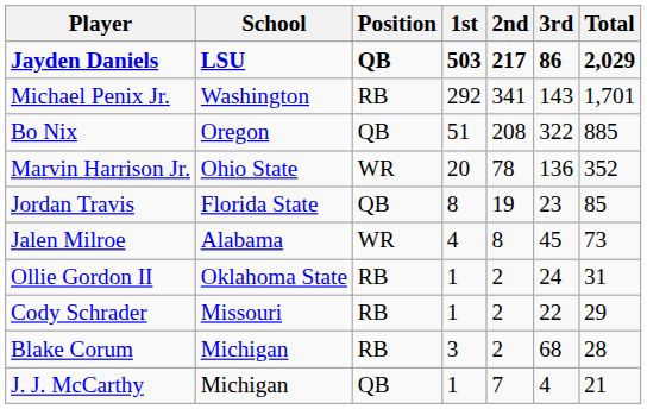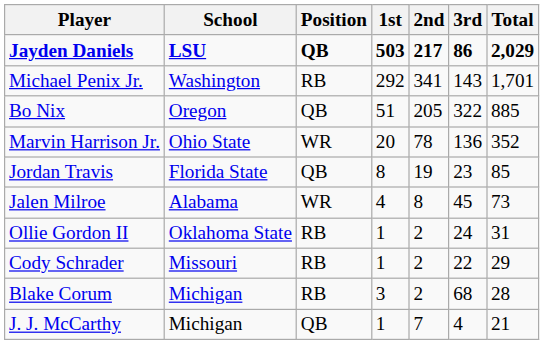 <table class="wikitable">
 <tr>
 <th>Player</th>
 <th>School</th>
 <th>Position</th>
 <th>1st</th>
 <th>2nd</th>
 <th>3rd</th>
 <th>Total</th>
 </tr>
 <tr>
 <td><strong><a href='#'>Jayden Daniels</a></strong></td>
 <td><strong><a href='#'>LSU</a></strong></td>
 <td><strong>QB</strong></td>
 <td><strong>503</strong></td>
 <td><strong>217</strong></td>
 <td><strong>86</strong></td>
 <td><strong>2,029</strong></td>
 </tr>
 <tr>
 <td><a href='#'>Michael Penix Jr.</a></td>
 <td><a href='#'>Washington</a></td>
 <td>RB</td>
 <td>292</td>
 <td>341</td>
 <td>143</td>
 <td>1,701</td>
 </tr>
 <tr>
 <td><a href='#'>Bo Nix</a></td>
 <td><a href='#'>Oregon</a></td>
 <td>QB</td>
 <td>51</td>
-<td>208</td>
+<td>205</td>
 <td>322</td>
 <td>885</td>
 </tr>
 <tr>
 <td><a href='#'>Marvin Harrison Jr.</a></td>
 <td><a href='#'>Ohio State</a></td>
 <td>WR</td>
 <td>20</td>
 <td>78</td>
 <td>136</td>
 <td>352</td>
 </tr>
 <tr>
 <td><a href='#'>Jordan Travis</a></td>
 <td><a href='#'>Florida State</a></td>
 <td>QB</td>
 <td>8</td>
 <td>19</td>
 <td>23</td>
 <td>85</td>
 </tr>
 <tr>
 <td><a href='#'>Jalen Milroe</a></td>
 <td><a href='#'>Alabama</a></td>
 <td>WR</td>
 <td>4</td>
 <td>8</td>
 <td>45</td>
 <td>73</td>
 </tr>
 <tr>
 <td><a href='#'>Ollie Gordon II</a></td>
 <td><a href='#'>Oklahoma State</a></td>
 <td>RB</td>
 <td>1</td>
 <td>2</td>
 <td>24</td>
 <td>31</td>
 </tr>
 <tr>
 <td><a href='#'>Cody Schrader</a></td>
 <td><a href='#'>Missouri</a></td>
 <td>RB</td>
 <td>1</td>
 <td>2</td>
 <td>22</td>
 <td>29</td>
 </tr>
 <tr>
 <td><a href='#'>Blake Corum</a></td>
 <td><a href='#'>Michigan</a></td>
 <td>RB</td>
 <td>3</td>
 <td>2</td>
 <td>68</td>
 <td>28</td>
 </tr>
 <tr>
 <td><a href='#'>J. J. McCarthy</a></td>
 <td>Michigan</td>
 <td>QB</td>
 <td>1</td>
 <td>7</td>
 <td>4</td>
 <td>21</td>
 </tr>
 </table>
